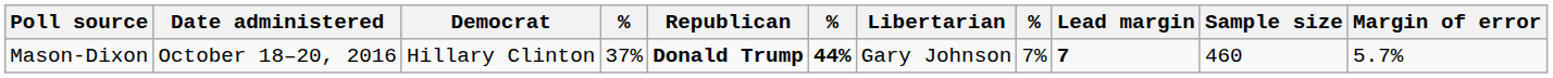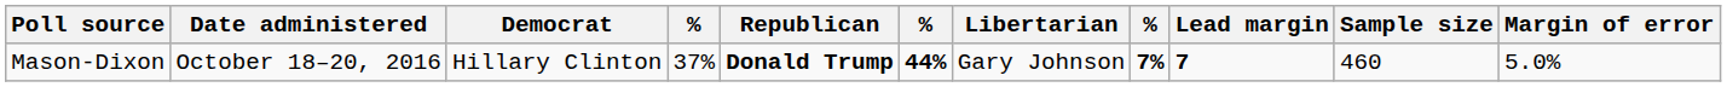 <table class="wikitable">
 <tr>
 <th>Poll source</th>
 <th>Date administered</th>
 <th>Democrat</th>
 <th>%</th>
 <th>Republican</th>
 <th>%</th>
 <th>Libertarian</th>
 <th>%</th>
 <th>Lead margin</th>
 <th>Sample size</th>
 <th>Margin of error</th>
 </tr>
 <tr>
 <td>Mason-Dixon</td>
 <td>October 18–20, 2016</td>
 <td>Hillary Clinton</td>
 <td>37%</td>
 <td><strong>Donald Trump</strong></td>
 <td><strong>44%</strong></td>
 <td>Gary Johnson</td>
-<td>7%</td>
+<td><strong>7%</strong></td>
 <td><strong>7</strong></td>
 <td>460</td>
-<td>5.7%</td>
+<td>5.0%</td>
 </tr>
 </table>
